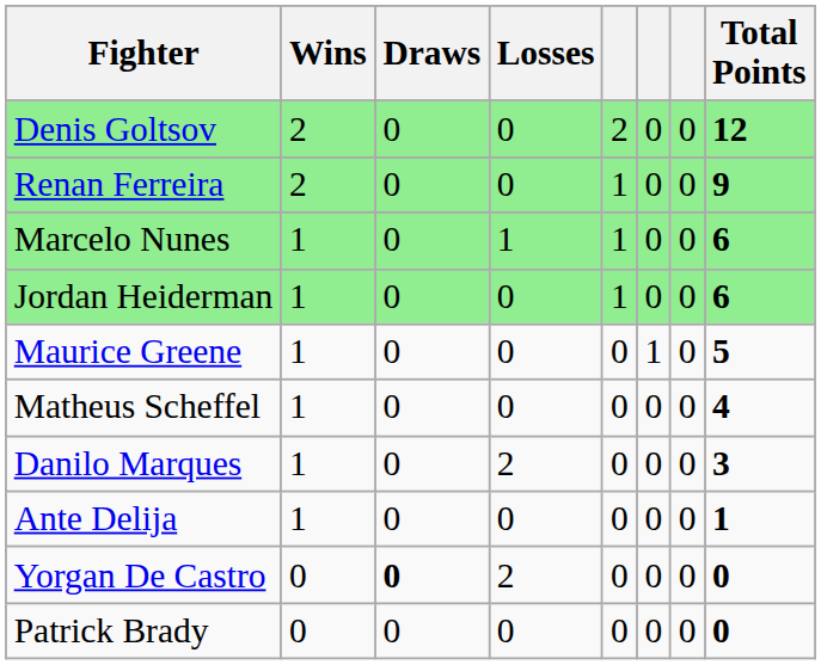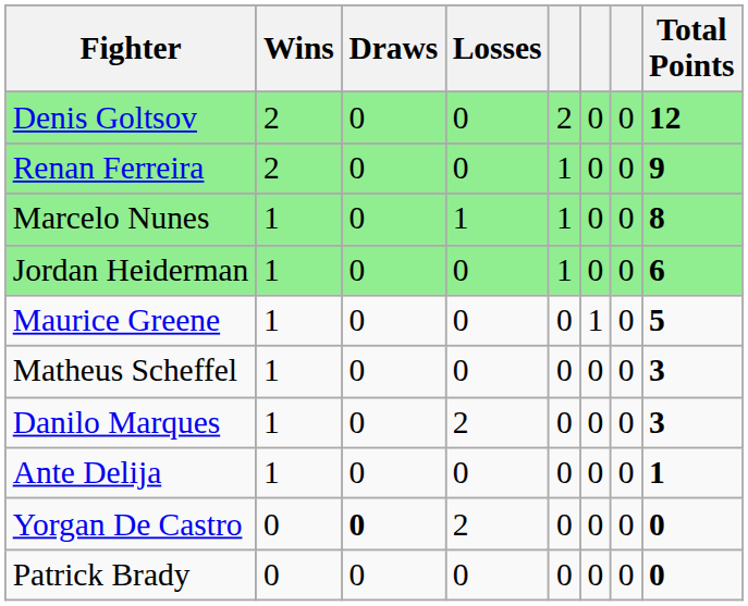 <table class="wikitable sortable">
 <tr>
 <th>Fighter</th>
 <th>Wins</th>
 <th>Draws</th>
 <th>Losses</th>
 <th></th>
 <th></th>
 <th></th>
 <th>Total<br> Points</th>
 </tr>
 <tr style="background:#90EE90;">
 <td> <a href='#'>Denis Goltsov</a></td>
 <td>2</td>
 <td>0</td>
 <td>0</td>
 <td>2</td>
 <td>0</td>
 <td>0</td>
 <td><strong>12</strong></td>
 </tr>
 <tr style="background:#90EE90;">
 <td> <a href='#'>Renan Ferreira</a></td>
 <td>2</td>
 <td>0</td>
 <td>0</td>
 <td>1</td>
 <td>0</td>
 <td>0</td>
 <td><strong>9</strong></td>
 </tr>
 <tr style="background:#90EE90;">
 <td> Marcelo Nunes</td>
 <td>1</td>
 <td>0</td>
 <td>1</td>
 <td>1</td>
 <td>0</td>
 <td>0</td>
-<td><strong>6</strong></td>
+<td><strong>8</strong></td>
 </tr>
 <tr style="background:#90EE90;">
 <td> Jordan Heiderman</td>
 <td>1</td>
 <td>0</td>
 <td>0</td>
 <td>1</td>
 <td>0</td>
 <td>0</td>
 <td><strong>6</strong></td>
 </tr>
 <tr>
 <td> <a href='#'>Maurice Greene</a></td>
 <td>1</td>
 <td>0</td>
 <td>0</td>
 <td>0</td>
 <td>1</td>
 <td>0</td>
 <td><strong>5</strong></td>
 </tr>
 <tr>
 <td> Matheus Scheffel</td>
 <td>1</td>
 <td>0</td>
 <td>0</td>
 <td>0</td>
 <td>0</td>
 <td>0</td>
-<td><strong>4</strong></td>
+<td><strong>3</strong></td>
 </tr>
 <tr>
 <td> <a href='#'>Danilo Marques</a></td>
 <td>1</td>
 <td>0</td>
 <td>2</td>
 <td>0</td>
 <td>0</td>
 <td>0</td>
 <td><strong>3</strong></td>
 </tr>
 <tr>
 <td> <a href='#'>Ante Delija</a></td>
 <td>1</td>
 <td>0</td>
 <td>0</td>
 <td>0</td>
 <td>0</td>
 <td>0</td>
 <td><strong>1</strong></td>
 </tr>
 <tr>
 <td> <a href='#'>Yorgan De Castro</a></td>
 <td>0</td>
 <td><strong>0</strong></td>
 <td>2</td>
 <td>0</td>
 <td>0</td>
 <td>0</td>
 <td><strong>0</strong></td>
 </tr>
 <tr>
 <td> Patrick Brady</td>
 <td>0</td>
 <td>0</td>
 <td>0</td>
 <td>0</td>
 <td>0</td>
 <td>0</td>
 <td><strong>0</strong></td>
 </tr>
 </table>
